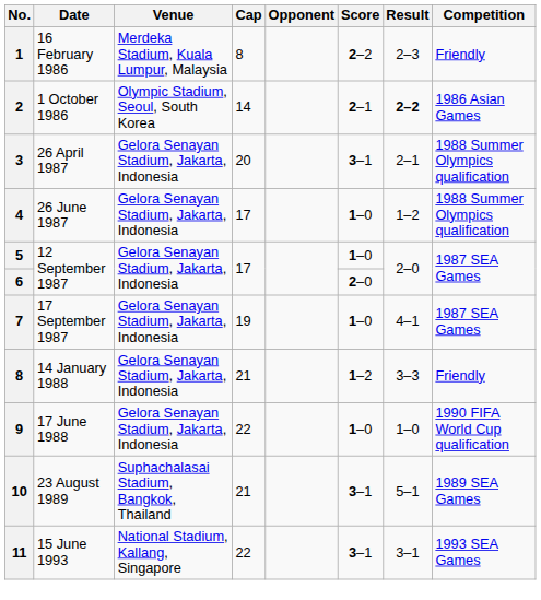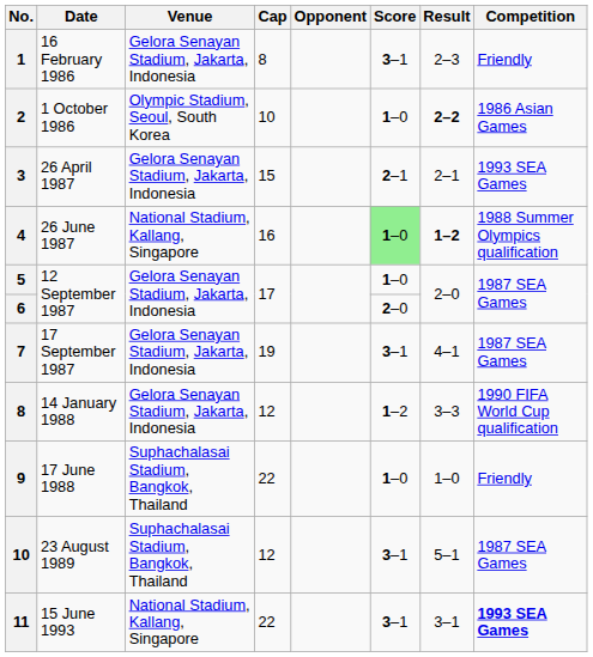 <table class="wikitable sortable">
 <tr>
 <th scope="col">No.</th>
 <th scope="col">Date</th>
 <th scope="col">Venue</th>
 <th scope="col">Cap</th>
 <th scope="col">Opponent</th>
 <th scope="col">Score</th>
 <th scope="col">Result</th>
 <th scope="col">Competition</th>
 </tr>
 <tr>
 <th scope="row">1</th>
 <td>16 February 1986</td>
-<td><a href='#'>Merdeka Stadium</a>, <a href='#'>Kuala Lumpur</a>, Malaysia</td>
+<td><a href='#'>Gelora Senayan Stadium</a>, <a href='#'>Jakarta</a>, Indonesia</td>
 <td>8</td>
 <td></td>
-<td style="text-align:center"><strong>2</strong>–2</td>
+<td style="text-align:center"><strong>3</strong>–1</td>
 <td style="text-align:center">2–3</td>
 <td><a href='#'>Friendly</a></td>
 </tr>
 <tr>
 <th scope="row">2</th>
 <td>1 October 1986</td>
 <td><a href='#'>Olympic Stadium</a>, <a href='#'>Seoul</a>, South Korea</td>
-<td>14</td>
+<td>10</td>
 <td></td>
-<td style="text-align:center"><strong>2</strong>–1</td>
+<td style="text-align:center"><strong>1</strong>–0</td>
 <td style="text-align:center"><strong>2–2</strong></td>
 <td><a href='#'>1986 Asian Games</a></td>
 </tr>
 <tr>
 <th scope="row">3</th>
 <td>26 April 1987</td>
 <td><a href='#'>Gelora Senayan Stadium</a>, <a href='#'>Jakarta</a>, Indonesia</td>
-<td>20</td>
+<td>15</td>
 <td></td>
-<td style="text-align:center"><strong>3</strong>–1</td>
+<td style="text-align:center"><strong>2</strong>–1</td>
 <td style="text-align:center">2–1</td>
-<td><a href='#'>1988 Summer Olympics qualification</a></td>
+<td><a href='#'>1993 SEA Games</a></td>
 </tr>
 <tr>
 <th scope="row">4</th>
 <td>26 June 1987</td>
-<td><a href='#'>Gelora Senayan Stadium</a>, <a href='#'>Jakarta</a>, Indonesia</td>
-<td>17</td>
+<td><a href='#'>National Stadium</a>, <a href='#'>Kallang</a>, Singapore</td>
+<td>16</td>
 <td></td>
-<td style="text-align:center"><strong>1</strong>–0</td>
-<td style="text-align:center">1–2</td>
+<td style="background: lightgreen; text-align:center"><strong>1</strong>–0</td>
+<td style="text-align:center"><strong>1–2</strong></td>
 <td><a href='#'>1988 Summer Olympics qualification</a></td>
 </tr>
 <tr>
 <th scope="row">5</th>
 <td rowspan="2">12 September 1987</td>
 <td rowspan="2"><a href='#'>Gelora Senayan Stadium</a>, <a href='#'>Jakarta</a>, Indonesia</td>
 <td rowspan="2">17</td>
 <td rowspan="2"></td>
 <td style="text-align:center"><strong>1</strong>–0</td>
 <td rowspan="2" style="text-align:center">2–0</td>
 <td rowspan="2"><a href='#'>1987 SEA Games</a></td>
 </tr>
 <tr>
 <th scope="row">6</th>
 <td style="text-align:center"><strong>2</strong>–0</td>
 </tr>
 <tr>
 <th scope="row">7</th>
 <td>17 September 1987</td>
 <td><a href='#'>Gelora Senayan Stadium</a>, <a href='#'>Jakarta</a>, Indonesia</td>
 <td>19</td>
 <td></td>
-<td style="text-align:center"><strong>1</strong>–0</td>
+<td style="text-align:center"><strong>3</strong>–1</td>
 <td style="text-align:center">4–1</td>
 <td><a href='#'>1987 SEA Games</a></td>
 </tr>
 <tr>
 <th scope="row">8</th>
 <td>14  January 1988</td>
 <td><a href='#'>Gelora Senayan Stadium</a>, <a href='#'>Jakarta</a>, Indonesia</td>
-<td>21</td>
+<td>12</td>
 <td></td>
 <td style="text-align:center"><strong>1</strong>–2</td>
 <td style="text-align:center">3–3</td>
-<td><a href='#'>Friendly</a></td>
+<td><a href='#'>1990 FIFA World Cup qualification</a></td>
 </tr>
 <tr>
 <th scope="row">9</th>
 <td>17 June 1988</td>
-<td><a href='#'>Gelora Senayan Stadium</a>, <a href='#'>Jakarta</a>, Indonesia</td>
+<td><a href='#'>Suphachalasai Stadium</a>, <a href='#'>Bangkok</a>, Thailand</td>
 <td>22</td>
 <td></td>
 <td style="text-align:center"><strong>1</strong>–0</td>
 <td style="text-align:center">1–0</td>
-<td><a href='#'>1990 FIFA World Cup qualification</a></td>
+<td><a href='#'>Friendly</a></td>
 </tr>
 <tr>
 <th scope="row">10</th>
 <td>23 August 1989</td>
 <td><a href='#'>Suphachalasai Stadium</a>, <a href='#'>Bangkok</a>, Thailand</td>
-<td>21</td>
+<td>12</td>
 <td></td>
 <td style="text-align:center"><strong>3</strong>–1</td>
 <td style="text-align:center">5–1</td>
-<td><a href='#'>1989 SEA Games</a></td>
+<td><a href='#'>1987 SEA Games</a></td>
 </tr>
 <tr>
 <th scope="row">11</th>
 <td>15 June 1993</td>
 <td><a href='#'>National Stadium</a>, <a href='#'>Kallang</a>, Singapore</td>
 <td>22</td>
 <td></td>
 <td style="text-align:center"><strong>3</strong>–1</td>
 <td style="text-align:center">3–1</td>
-<td><a href='#'>1993 SEA Games</a></td>
+<td><strong><a href='#'>1993 SEA Games</a></strong></td>
 </tr>
 </table>
